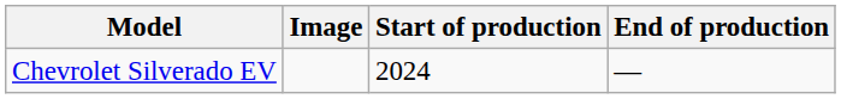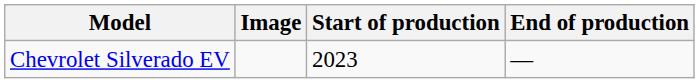 <table class="wikitable sortable">
 <tr>
 <th>Model</th>
 <th>Image</th>
 <th>Start of production</th>
 <th>End of production</th>
 </tr>
 <tr>
 <td><a href='#'>Chevrolet Silverado EV</a></td>
 <td></td>
-<td>2024</td>
+<td>2023</td>
 <td>—</td>
 </tr>
 </table>
